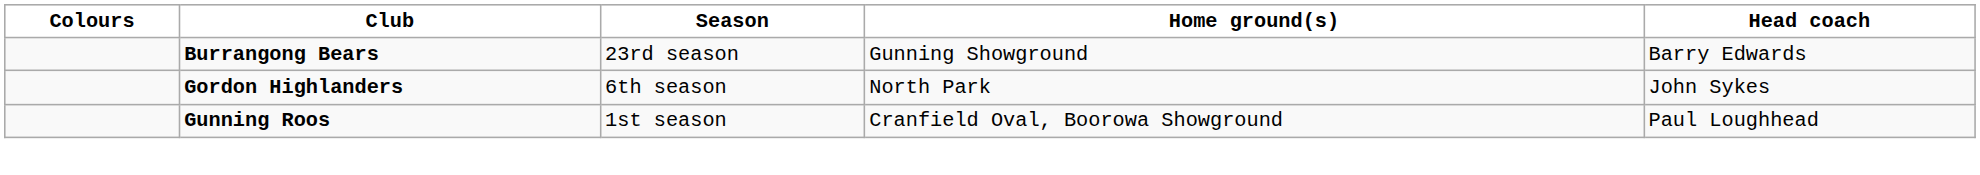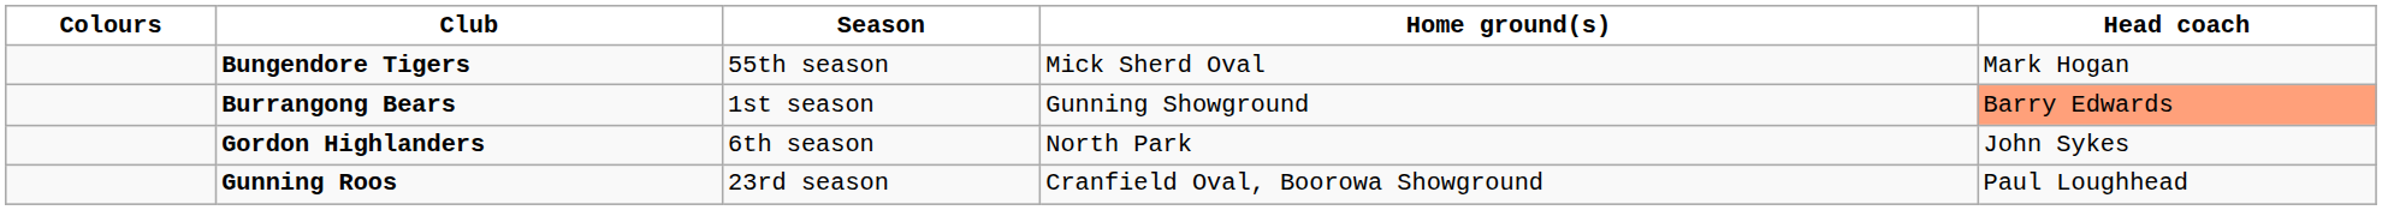 <table class="wikitable" style="width:100%; text-align:left">
 <tr>
 <th style="background:white">Colours</th>
 <th style="background:white">Club</th>
 <th style="background:white">Season</th>
 <th style="background:white">Home ground(s)</th>
 <th style="background:white">Head coach</th>
 </tr>
 <tr>
 <td></td>
+<td><strong>Bungendore Tigers</strong></td>
+<td>55th season</td>
+<td>Mick Sherd Oval</td>
+<td>Mark Hogan</td>
+</tr>
+<tr>
+<td></td>
 <td><strong>Burrangong Bears</strong></td>
-<td>23rd season</td>
+<td>1st season</td>
 <td>Gunning Showground</td>
-<td>Barry Edwards</td>
+<td style="background: lightsalmon;">Barry Edwards</td>
 </tr>
 <tr>
 <td></td>
 <td><strong>Gordon Highlanders</strong></td>
 <td>6th season</td>
 <td>North Park</td>
 <td>John Sykes</td>
 </tr>
 <tr>
 <td></td>
 <td><strong>Gunning Roos</strong></td>
-<td>1st season</td>
+<td>23rd season</td>
 <td>Cranfield Oval, Boorowa Showground</td>
 <td>Paul Loughhead</td>
 </tr>
 </table>
